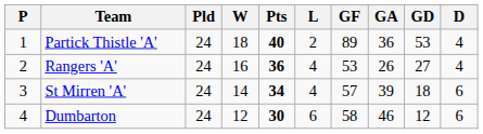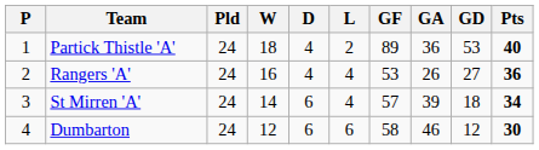 <table class="wikitable" style="text-align: center;">
 <tr>
 <th width=30>P</th>
 <th width=140>Team</th>
 <th width=30>Pld</th>
 <th width=30>W</th>
-<th width=30>Pts</th>
+<th width=30>D</th>
 <th width=30>L</th>
 <th width=30>GF</th>
 <th width=30>GA</th>
 <th width=30>GD</th>
-<th width=30>D</th>
+<th width=30>Pts</th>
 </tr>
 <tr>
 <td>1</td>
 <td align=left><a href='#'>Partick Thistle 'A'</a></td>
 <td>24</td>
 <td>18</td>
-<td><strong>40</strong></td>
+<td>4</td>
 <td>2</td>
 <td>89</td>
 <td>36</td>
 <td>53</td>
-<td>4</td>
+<td><strong>40</strong></td>
 </tr>
 <tr>
 <td>2</td>
 <td align=left><a href='#'>Rangers 'A'</a></td>
 <td>24</td>
 <td>16</td>
-<td><strong>36</strong></td>
+<td>4</td>
 <td>4</td>
 <td>53</td>
 <td>26</td>
 <td>27</td>
-<td>4</td>
+<td><strong>36</strong></td>
 </tr>
 <tr>
 <td>3</td>
 <td align=left><a href='#'>St Mirren 'A'</a></td>
 <td>24</td>
 <td>14</td>
-<td><strong>34</strong></td>
+<td>6</td>
 <td>4</td>
 <td>57</td>
 <td>39</td>
 <td>18</td>
-<td>6</td>
+<td><strong>34</strong></td>
 </tr>
 <tr>
 <td>4</td>
 <td align=left><a href='#'>Dumbarton</a></td>
 <td>24</td>
 <td>12</td>
-<td><strong>30</strong></td>
+<td>6</td>
 <td>6</td>
 <td>58</td>
 <td>46</td>
 <td>12</td>
-<td>6</td>
+<td><strong>30</strong></td>
 </tr>
 </table>
